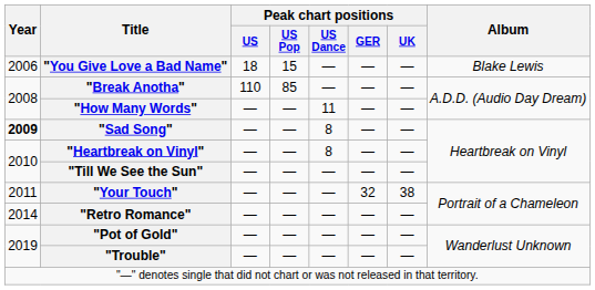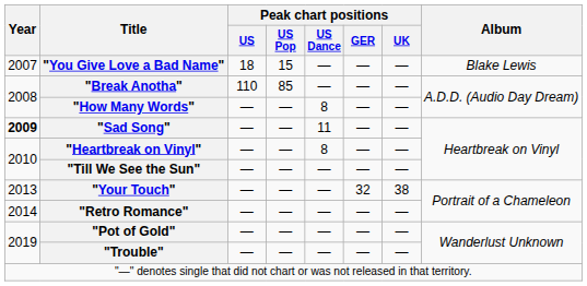 <table class="wikitable plainrowheaders" style="text-align:center;">
 <tr>
 <th scope="col" rowspan="2">Year</th>
 <th scope="col" rowspan="2">Title</th>
 <th scope="col" colspan="5">Peak chart positions</th>
 <th scope="col" rowspan="2">Album</th>
 </tr>
 <tr>
 <th scope="col" style="width:3em;font-size:85%;"><a href='#'>US</a><br></th>
 <th scope="col" style="width:3em;font-size:85%;"><a href='#'>US Pop</a><br></th>
 <th scope="col" style="width:3em;font-size:85%;"><a href='#'>US Dance</a><br></th>
 <th scope="col" style="width:3em;font-size:85%;"><a href='#'>GER</a><br></th>
 <th scope="col" style="width:3em;font-size:85%;"><a href='#'>UK</a><br></th>
 </tr>
 <tr>
-<td>2006</td>
+<td>2007</td>
 <th scope="row">"<a href='#'>You Give Love a Bad Name</a>"</th>
 <td>18</td>
 <td>15</td>
 <td>—</td>
 <td>—</td>
 <td>—</td>
 <td><em>Blake Lewis</em></td>
 </tr>
 <tr>
 <td rowspan="2">2008</td>
 <th scope="row">"<a href='#'>Break Anotha</a>"</th>
 <td>110</td>
 <td>85</td>
 <td>—</td>
 <td>—</td>
 <td>—</td>
 <td rowspan="2"><em>A.D.D. (Audio Day Dream)</em></td>
 </tr>
 <tr>
 <th scope="row">"<a href='#'>How Many Words</a>"</th>
 <td>—</td>
 <td>—</td>
-<td>11</td>
+<td>8</td>
 <td>—</td>
 <td>—</td>
 </tr>
 <tr>
 <td><strong>2009</strong></td>
 <th scope="row">"<a href='#'>Sad Song</a>"</th>
 <td>—</td>
 <td>—</td>
-<td>8</td>
+<td>11</td>
 <td>—</td>
 <td>—</td>
 <td rowspan="3"><em>Heartbreak on Vinyl</em></td>
 </tr>
 <tr>
 <td rowspan="2">2010</td>
 <th scope="row">"<a href='#'>Heartbreak on Vinyl</a>"</th>
 <td>—</td>
 <td>—</td>
 <td>8</td>
 <td>—</td>
 <td>—</td>
 </tr>
 <tr>
 <th scope="row">"Till We See the Sun"</th>
 <td>—</td>
 <td>—</td>
 <td>—</td>
 <td>—</td>
 <td>—</td>
 </tr>
 <tr>
-<td>2011</td>
+<td>2013</td>
 <th scope="row">"<a href='#'>Your Touch</a>"</th>
 <td>—</td>
 <td>—</td>
 <td>—</td>
 <td>32</td>
 <td>38</td>
 <td rowspan="2"><em>Portrait of a Chameleon</em></td>
 </tr>
 <tr>
 <td>2014</td>
 <th scope="row">"Retro Romance"</th>
 <td>—</td>
 <td>—</td>
 <td>—</td>
 <td>—</td>
 <td>—</td>
 </tr>
 <tr>
 <td rowspan="2">2019</td>
 <th scope="row">"Pot of Gold"</th>
 <td>—</td>
 <td>—</td>
 <td>—</td>
 <td>—</td>
 <td>—</td>
 <td rowspan="2"><em>Wanderlust Unknown</em></td>
 </tr>
 <tr>
 <th scope="row">"Trouble"</th>
 <td>—</td>
 <td>—</td>
 <td>—</td>
 <td>—</td>
 <td>—</td>
 </tr>
 <tr>
 <td colspan="12" style="font-size:85%">"—" denotes single that did not chart or was not released in that territory.</td>
 </tr>
 </table>
